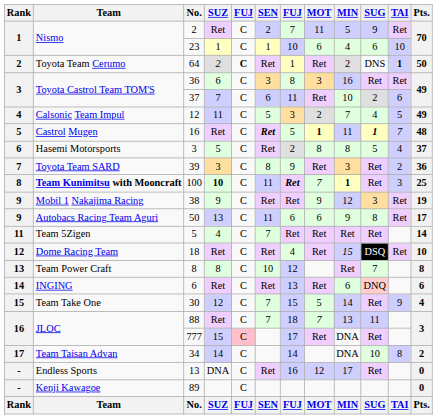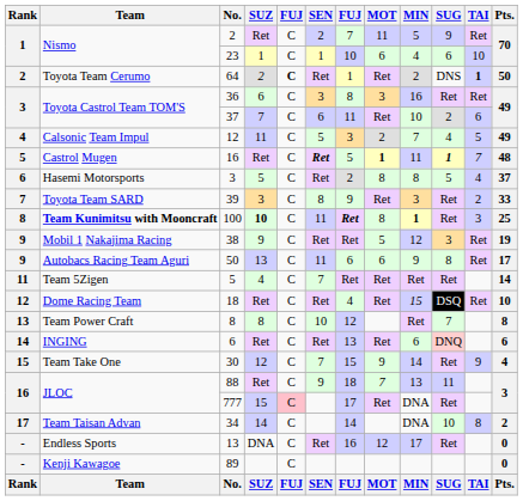 <table class="wikitable" style="font-size:85%; text-align:center">
 <tr>
 <th>Rank</th>
 <th>Team</th>
 <th>No.</th>
 <th><a href='#'>SUZ</a><br></th>
 <th><a href='#'>FUJ</a><br></th>
 <th><a href='#'>SEN</a><br></th>
 <th><a href='#'>FUJ</a><br></th>
 <th><a href='#'>MOT</a><br></th>
 <th><a href='#'>MIN</a><br></th>
 <th><a href='#'>SUG</a><br></th>
 <th><a href='#'>TAI</a><br></th>
 <th>Pts.</th>
 </tr>
 <tr>
 <th rowspan="2">1</th>
 <td rowspan="2" align="left"><a href='#'>Nismo</a></td>
 <td>2</td>
 <td bgcolor="#EFCFFF">Ret</td>
 <td>C</td>
 <td bgcolor="#CFCFFF">2</td>
 <td bgcolor="#DFFFDF">7</td>
 <td bgcolor="#CFCFFF">11</td>
 <td bgcolor="#CFCFFF">5</td>
 <td bgcolor="#CFCFFF">9</td>
 <td bgcolor="#EFCFFF">Ret</td>
 <th rowspan="2">70</th>
 </tr>
 <tr>
 <td>23</td>
 <td bgcolor="#FFFFBF">1</td>
 <td>C</td>
 <td bgcolor="#FFFFBF">1</td>
 <td bgcolor="#CFCFFF">10</td>
 <td bgcolor="#DFFFDF">6</td>
 <td bgcolor="#DFFFDF">4</td>
 <td bgcolor="#DFFFDF">6</td>
 <td bgcolor="#CFCFFF">10</td>
 </tr>
 <tr>
 <th>2</th>
 <td align="left">Toyota Team <a href='#'>Cerumo</a></td>
 <td>64</td>
 <td bgcolor="#DFDFDF"><em>2</em></td>
 <td><strong>C</strong></td>
 <td bgcolor="#EFCFFF">Ret</td>
 <td bgcolor="#FFFFBF">1</td>
 <td bgcolor="#EFCFFF">Ret</td>
 <td bgcolor="#DFDFDF">2</td>
 <td>DNS</td>
 <td bgcolor="#CFCFFF"><strong>1</strong></td>
 <th>50</th>
 </tr>
 <tr>
 <th rowspan="2">3</th>
 <td rowspan="2" align="left"><a href='#'>Toyota Castrol Team TOM'S</a></td>
 <td>36</td>
 <td bgcolor="#DFFFDF">6</td>
 <td>C</td>
 <td bgcolor="#FFDF9F">3</td>
 <td bgcolor="#DFFFDF">8</td>
 <td bgcolor="#FFDF9F">3</td>
 <td bgcolor="#CFCFFF">16</td>
 <td bgcolor="#EFCFFF">Ret</td>
 <td bgcolor="#EFCFFF">Ret</td>
 <th rowspan="2">49</th>
 </tr>
 <tr>
 <td>37</td>
 <td bgcolor="#CFCFFF">7</td>
 <td>C</td>
 <td bgcolor="#CFCFFF">6</td>
 <td bgcolor="#CFCFFF">11</td>
 <td bgcolor="#EFCFFF">Ret</td>
 <td bgcolor="#DFFFDF">10</td>
 <td bgcolor="#DFDFDF">2</td>
 <td bgcolor="#CFCFFF">6</td>
 </tr>
 <tr>
 <th>4</th>
 <td align="left"><a href='#'>Calsonic</a> <a href='#'>Team Impul</a></td>
 <td>12</td>
 <td bgcolor="#CFCFFF">11</td>
 <td>C</td>
 <td bgcolor="#DFFFDF">5</td>
 <td bgcolor="#FFDF9F">3</td>
 <td bgcolor="#DFDFDF">2</td>
 <td bgcolor="#DFFFDF">7</td>
 <td bgcolor="#DFFFDF">4</td>
 <td bgcolor="#CFCFFF">5</td>
 <th>49</th>
 </tr>
 <tr>
 <th>5</th>
 <td align="left"><a href='#'>Castrol</a> <a href='#'>Mugen</a></td>
 <td>16</td>
 <td bgcolor="#EFCFFF">Ret</td>
 <td>C</td>
 <td bgcolor="#EFCFFF"><strong><em>Ret</em></strong></td>
 <td bgcolor="#DFFFDF">5</td>
 <td bgcolor="#FFFFBF"><strong>1</strong></td>
 <td bgcolor="#CFCFFF">11</td>
 <td bgcolor="#FFFFBF"><strong><em>1</em></strong></td>
 <td bgcolor="#CFCFFF"><em>7</em></td>
 <th>48</th>
 </tr>
 <tr>
 <th>6</th>
 <td align="left">Hasemi Motorsports</td>
 <td>3</td>
 <td bgcolor="#DFFFDF">5</td>
 <td>C</td>
 <td bgcolor="#EFCFFF">Ret</td>
 <td bgcolor="#DFDFDF">2</td>
 <td bgcolor="#DFFFDF">8</td>
 <td bgcolor="#DFFFDF">8</td>
 <td bgcolor="#DFFFDF">5</td>
 <td bgcolor="#CFCFFF">4</td>
 <th>37</th>
 </tr>
 <tr>
 <th>7</th>
 <td align="left"><a href='#'>Toyota Team SARD</a></td>
 <td>39</td>
 <td bgcolor="#FFDF9F">3</td>
 <td>C</td>
 <td bgcolor="#DFFFDF">8</td>
 <td bgcolor="#DFFFDF">9</td>
 <td bgcolor="#EFCFFF">Ret</td>
 <td bgcolor="#FFDF9F">3</td>
 <td bgcolor="#EFCFFF">Ret</td>
 <td bgcolor="#CFCFFF">2</td>
-<th>36</th>
+<th>33</th>
 </tr>
 <tr>
 <th>8</th>
 <td align="left"><strong><a href='#'>Team Kunimitsu</a> with Mooncraft</strong></td>
 <td>100</td>
 <td bgcolor="#DFFFDF"><strong>10</strong></td>
 <td>C</td>
 <td bgcolor="#CFCFFF">11</td>
 <td bgcolor="#EFCFFF"><strong><em>Ret</em></strong></td>
-<td bgcolor="#DFFFDF"><em>7</em></td>
+<td bgcolor="#DFFFDF">8</td>
 <td bgcolor="#FFFFBF"><strong>1</strong></td>
 <td bgcolor="#EFCFFF">Ret</td>
 <td bgcolor="#CFCFFF">3</td>
 <th>25</th>
 </tr>
 <tr>
 <th>9</th>
 <td align="left"><a href='#'>Mobil 1</a> <a href='#'>Nakajima Racing</a></td>
 <td>38</td>
 <td bgcolor="#DFFFDF">9</td>
 <td>C</td>
 <td bgcolor="#EFCFFF">Ret</td>
 <td bgcolor="#EFCFFF">Ret</td>
-<td bgcolor="#DFFFDF">9</td>
+<td bgcolor="#DFFFDF">5</td>
 <td bgcolor="#CFCFFF">12</td>
 <td bgcolor="#FFDF9F">3</td>
 <td bgcolor="#EFCFFF">Ret</td>
 <th>19</th>
 </tr>
 <tr>
 <th>9</th>
 <td align="left"><a href='#'>Autobacs Racing Team Aguri</a></td>
 <td>50</td>
 <td bgcolor="#CFCFFF">13</td>
 <td>C</td>
 <td bgcolor="#CFCFFF">11</td>
 <td bgcolor="#DFFFDF">6</td>
 <td bgcolor="#DFFFDF">6</td>
 <td bgcolor="#DFFFDF">9</td>
 <td bgcolor="#DFFFDF">8</td>
 <td bgcolor="#EFCFFF">Ret</td>
 <th>17</th>
 </tr>
 <tr>
 <th>11</th>
 <td align="left">Team 5Zigen</td>
 <td>5</td>
 <td bgcolor="#DFFFDF">4</td>
 <td>C</td>
 <td bgcolor="#DFFFDF">7</td>
 <td bgcolor="#EFCFFF">Ret</td>
 <td bgcolor="#EFCFFF">Ret</td>
 <td bgcolor="#EFCFFF">Ret</td>
 <td bgcolor="#EFCFFF">Ret</td>
 <td></td>
 <th>14</th>
 </tr>
 <tr>
 <th>12</th>
 <td align="left"><a href='#'>Dome Racing Team</a></td>
 <td>18</td>
 <td bgcolor="#EFCFFF">Ret</td>
 <td>C</td>
 <td bgcolor="#EFCFFF">Ret</td>
 <td bgcolor="#DFFFDF">4</td>
 <td bgcolor="#EFCFFF">Ret</td>
 <td bgcolor="#CFCFFF"><em>15</em></td>
 <td style="background-color: #000; color: white;">DSQ</td>
 <td bgcolor="#EFCFFF">Ret</td>
 <th>10</th>
 </tr>
 <tr>
 <th>13</th>
 <td align="left">Team Power Craft</td>
 <td>8</td>
 <td bgcolor="#DFFFDF">8</td>
 <td>C</td>
 <td bgcolor="#DFFFDF">10</td>
 <td bgcolor="#CFCFFF">12</td>
 <td></td>
 <td bgcolor="#EFCFFF">Ret</td>
 <td bgcolor="#DFFFDF">7</td>
 <td></td>
 <th>8</th>
 </tr>
 <tr>
 <th>14</th>
 <td align="left"><a href='#'>INGING</a></td>
 <td>6</td>
 <td bgcolor="#EFCFFF">Ret</td>
 <td>C</td>
 <td bgcolor="#EFCFFF">Ret</td>
 <td bgcolor="#CFCFFF">13</td>
 <td bgcolor="#EFCFFF">Ret</td>
 <td bgcolor="#DFFFDF">6</td>
 <td bgcolor="#FFCFCF">DNQ</td>
 <td></td>
 <th>6</th>
 </tr>
 <tr>
 <th>15</th>
 <td align="left">Team Take One</td>
 <td>30</td>
 <td bgcolor="#CFCFFF">12</td>
 <td>C</td>
 <td bgcolor="#DFFFDF">7</td>
 <td bgcolor="#CFCFFF">15</td>
-<td bgcolor="#DFFFDF">5</td>
+<td bgcolor="#DFFFDF">9</td>
 <td bgcolor="#CFCFFF">14</td>
 <td bgcolor="#EFCFFF">Ret</td>
 <td bgcolor="#CFCFFF">9</td>
 <th>4</th>
 </tr>
 <tr>
 <th rowspan="2">16</th>
 <td rowspan="2" align="left"><a href='#'>JLOC</a></td>
 <td>88</td>
 <td bgcolor="#EFCFFF">Ret</td>
 <td>C</td>
-<td bgcolor="#DFFFDF">7</td>
+<td bgcolor="#DFFFDF">9</td>
 <td bgcolor="#CFCFFF">18</td>
 <td bgcolor="#DFFFDF"><em>7</em></td>
 <td bgcolor="#CFCFFF">13</td>
 <td bgcolor="#CFCFFF">11</td>
 <td></td>
 <th rowspan="2">3</th>
 </tr>
 <tr>
 <td>777</td>
 <td bgcolor="#CFCFFF">15</td>
 <td style="background: pink;">C</td>
 <td></td>
 <td bgcolor="#CFCFFF">17</td>
 <td bgcolor="#EFCFFF">Ret</td>
 <td>DNA</td>
 <td bgcolor="#EFCFFF">Ret</td>
 <td></td>
 </tr>
 <tr>
 <th>17</th>
 <td align="left"><a href='#'>Team Taisan Advan</a></td>
 <td>34</td>
 <td bgcolor="#CFCFFF">14</td>
 <td>C</td>
 <td></td>
 <td bgcolor="#CFCFFF">14</td>
 <td></td>
 <td>DNA</td>
 <td bgcolor="#DFFFDF">10</td>
 <td bgcolor="#CFCFFF">8</td>
 <th>2</th>
 </tr>
 <tr>
 <th>-</th>
 <td align="left">Endless Sports</td>
 <td>13</td>
 <td>DNA</td>
 <td>C</td>
 <td bgcolor="#EFCFFF">Ret</td>
 <td bgcolor="#CFCFFF">16</td>
 <td bgcolor="#CFCFFF">12</td>
 <td bgcolor="#CFCFFF">17</td>
 <td bgcolor="#EFCFFF">Ret</td>
 <td></td>
 <th>0</th>
 </tr>
 <tr>
 <th>-</th>
 <td align="left"><a href='#'>Kenji Kawagoe</a></td>
 <td>89</td>
 <td></td>
 <td>C</td>
 <td></td>
 <td></td>
 <td></td>
 <td></td>
 <td></td>
 <td></td>
 <th>0</th>
 </tr>
 <tr>
 <th>Rank</th>
 <th>Team</th>
 <th>No.</th>
 <th><a href='#'>SUZ</a><br></th>
 <th><a href='#'>FUJ</a><br></th>
 <th><a href='#'>SEN</a><br></th>
 <th><a href='#'>FUJ</a><br></th>
 <th><a href='#'>MOT</a><br></th>
 <th><a href='#'>MIN</a><br></th>
 <th><a href='#'>SUG</a><br></th>
 <th><a href='#'>TAI</a><br></th>
 <th>Pts.</th>
 </tr>
 </table>
